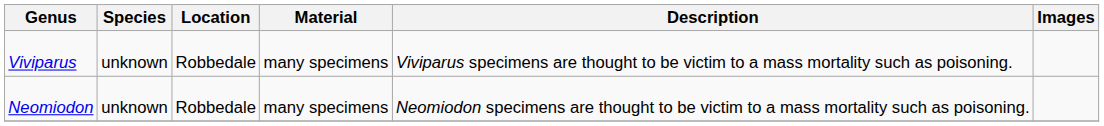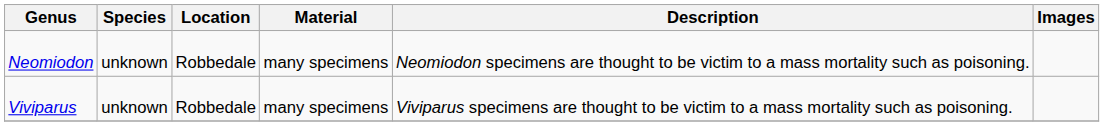 <table class="wikitable" align="center">
 <tr>
 <th>Genus</th>
 <th>Species</th>
 <th>Location</th>
 <th>Material</th>
 <th>Description</th>
 <th>Images</th>
 </tr>
 <tr>
+<td><br><em><a href='#'>Neomiodon</a></em></td>
+<td><br>unknown</td>
+<td><br>Robbedale</td>
+<td><br>many specimens</td>
+<td><br><em>Neomiodon</em> specimens are thought to be victim to a mass mortality such as poisoning.</td>
+<td></td>
+</tr>
+<tr>
 <td><br><em><a href='#'>Viviparus</a></em></td>
 <td><br>unknown</td>
 <td><br>Robbedale</td>
 <td><br>many specimens</td>
 <td><br><em>Viviparus</em> specimens are thought to be victim to a mass mortality such as poisoning.</td>
 <td></td>
 </tr>
 <tr>
-<td><br><em><a href='#'>Neomiodon</a></em></td>
-<td><br>unknown</td>
-<td><br>Robbedale</td>
-<td><br>many specimens</td>
-<td><br><em>Neomiodon</em> specimens are thought to be victim to a mass mortality such as poisoning.</td>
-<td></td>
-</tr>
-<tr>
 </tr>
 </table>
